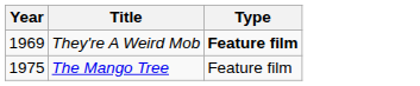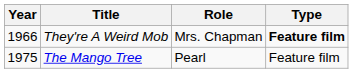 <table class="wikitable">
 <tr>
 <th>Year</th>
 <th>Title</th>
+<th>Role</th>
 <th>Type</th>
 </tr>
 <tr>
-<td>1969</td>
+<td>1966</td>
 <td><em>They're A Weird Mob</em></td>
+<td>Mrs. Chapman</td>
 <td><strong>Feature film</strong></td>
 </tr>
 <tr>
 <td>1975</td>
 <td><em><a href='#'>The Mango Tree</a></em></td>
+<td>Pearl</td>
 <td>Feature film</td>
 </tr>
 </table>
